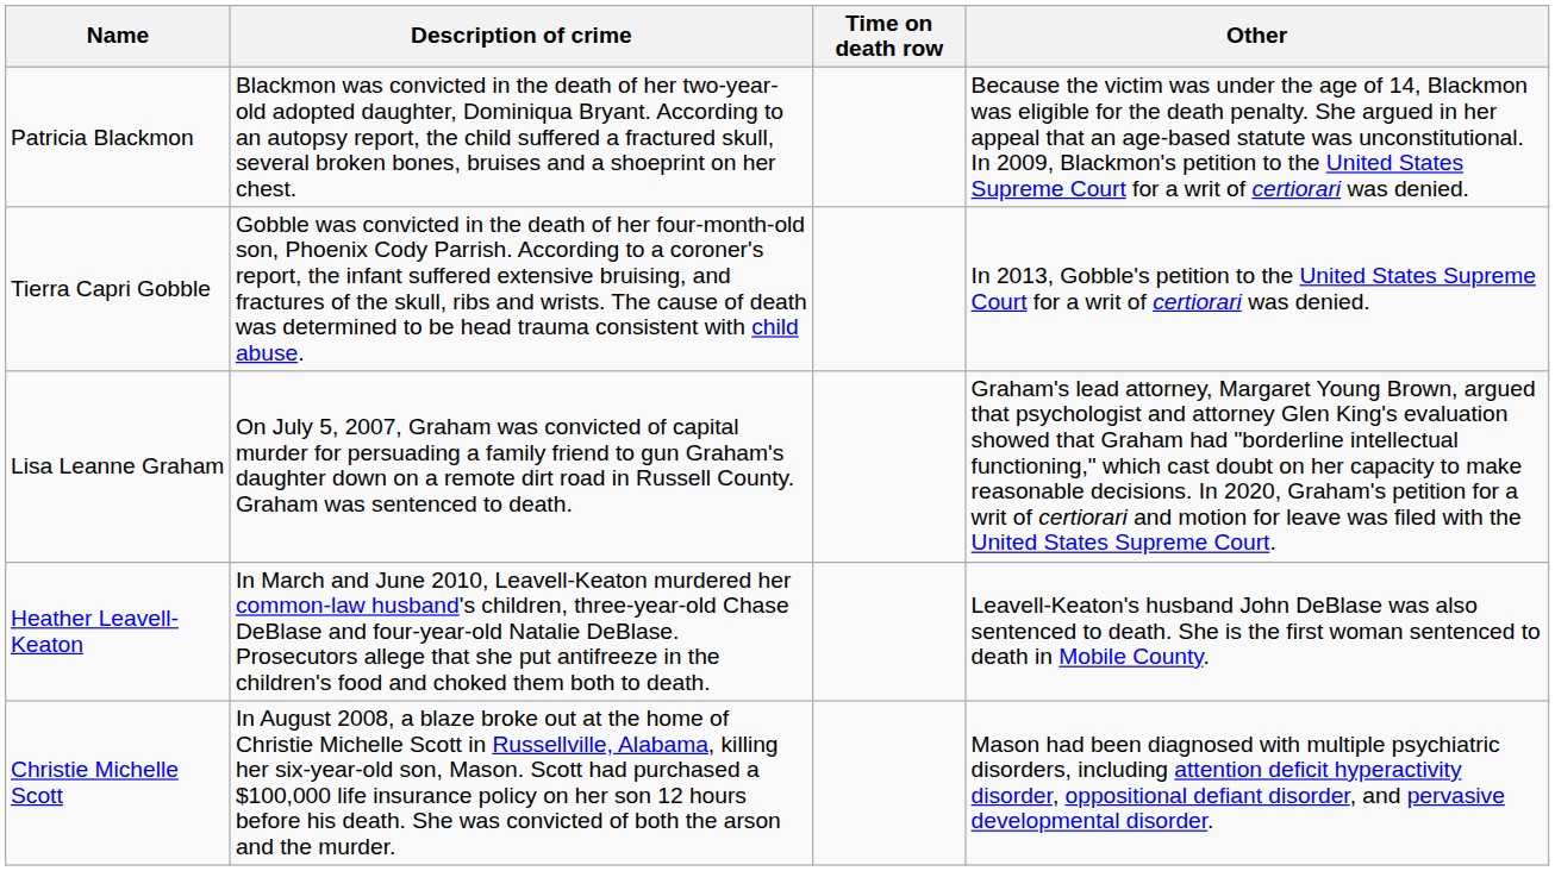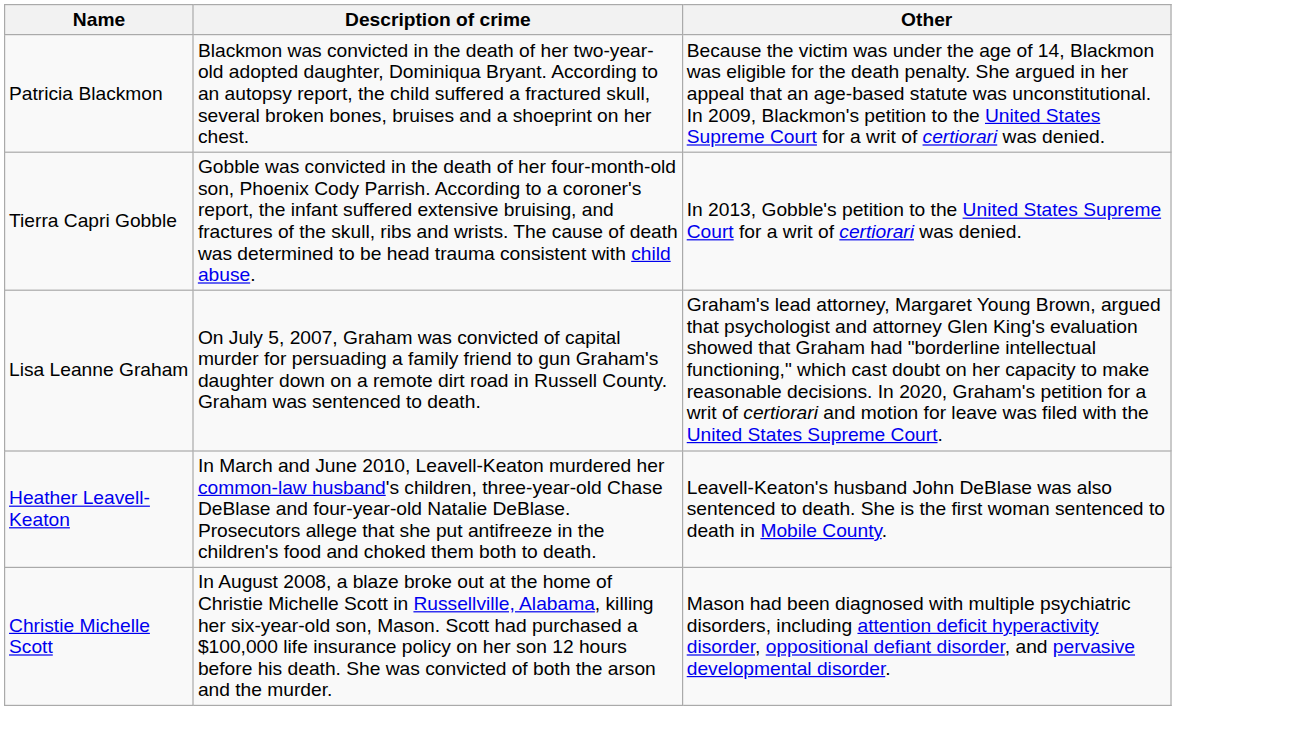 <table class="wikitable sortable">
 <tr>
 <th style="width:150px;"><strong>Name</strong></th>
 <th style="width:400px;"><strong>Description of crime</strong></th>
-<th style="width:100px;"><strong>Time on death row</strong></th>
 <th style="width:400px;"><strong>Other</strong></th>
 </tr>
 <tr>
 <td>Patricia Blackmon</td>
 <td>Blackmon was convicted in the death of her two-year-old adopted daughter, Dominiqua Bryant. According to an autopsy report, the child suffered a fractured skull, several broken bones, bruises and a shoeprint on her chest.</td>
-<td></td>
 <td>Because the victim was under the age of 14, Blackmon was eligible for the death penalty. She argued in her appeal that an age-based statute was unconstitutional. In 2009, Blackmon's petition to the <a href='#'>United States Supreme Court</a> for a writ of <em><a href='#'>certiorari</a></em> was denied.</td>
 </tr>
 <tr>
 <td>Tierra Capri Gobble</td>
 <td>Gobble was convicted in the death of her four-month-old son, Phoenix Cody Parrish. According to a coroner's report, the infant suffered extensive bruising, and fractures of the skull, ribs and wrists. The cause of death was determined to be head trauma consistent with <a href='#'>child abuse</a>.</td>
-<td></td>
 <td>In 2013, Gobble's petition to the <a href='#'>United States Supreme Court</a> for a writ of <em><a href='#'>certiorari</a></em> was denied.</td>
 </tr>
 <tr>
 <td>Lisa Leanne Graham</td>
 <td>On July 5, 2007, Graham was convicted of capital murder for persuading a family friend to gun Graham's daughter down on a remote dirt road in Russell County. Graham was sentenced to death.</td>
-<td></td>
 <td>Graham's lead attorney, Margaret Young Brown, argued that psychologist and attorney Glen King's evaluation showed that Graham had "borderline intellectual functioning," which cast doubt on her capacity to make reasonable decisions. In 2020, Graham's petition for a writ of <em>certiorari</em> and motion for leave was filed with the <a href='#'>United States Supreme Court</a>.</td>
 </tr>
 <tr>
 <td><a href='#'>Heather Leavell-Keaton</a></td>
 <td>In March and June 2010, Leavell-Keaton murdered her <a href='#'>common-law husband</a>'s children, three-year-old Chase DeBlase and four-year-old Natalie DeBlase. Prosecutors allege that she put antifreeze in the children's food and choked them both to death.</td>
-<td></td>
 <td>Leavell-Keaton's husband John DeBlase was also sentenced to death. She is the first woman sentenced to death in <a href='#'>Mobile County</a>.</td>
 </tr>
 <tr>
 <td><a href='#'>Christie Michelle Scott</a></td>
 <td>In August 2008, a blaze broke out at the home of Christie Michelle Scott in <a href='#'>Russellville, Alabama</a>, killing her six-year-old son, Mason. Scott had purchased a $100,000 life insurance policy on her son 12 hours before his death. She was convicted of both the arson and the murder.</td>
-<td></td>
 <td>Mason had been diagnosed with multiple psychiatric disorders, including <a href='#'>attention deficit hyperactivity disorder</a>, <a href='#'>oppositional defiant disorder</a>, and <a href='#'>pervasive developmental disorder</a>.</td>
 </tr>
 </table>
